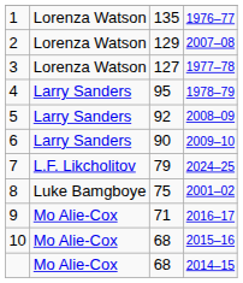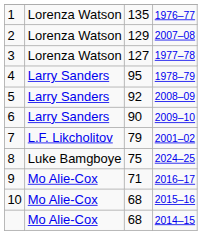 <table class="wikitable">
 <tr>
 </tr>
 <tr>
 <td>1</td>
 <td>Lorenza Watson</td>
 <td>135</td>
 <td style="font-size:80%;"><a href='#'>1976–77</a></td>
 </tr>
 <tr>
 <td>2</td>
 <td>Lorenza Watson</td>
 <td>129</td>
 <td style="font-size:80%;"><a href='#'>2007–08</a></td>
 </tr>
 <tr>
 <td>3</td>
 <td>Lorenza Watson</td>
 <td>127</td>
 <td style="font-size:80%;"><a href='#'>1977–78</a></td>
 </tr>
 <tr>
 <td>4</td>
 <td><a href='#'>Larry Sanders</a></td>
 <td>95</td>
 <td style="font-size:80%;"><a href='#'>1978–79</a></td>
 </tr>
 <tr>
 <td>5</td>
 <td><a href='#'>Larry Sanders</a></td>
 <td>92</td>
 <td style="font-size:80%;"><a href='#'>2008–09</a></td>
 </tr>
 <tr>
 <td>6</td>
 <td><a href='#'>Larry Sanders</a></td>
 <td>90</td>
 <td style="font-size:80%;"><a href='#'>2009–10</a></td>
 </tr>
 <tr>
 <td>7</td>
 <td><a href='#'>L.F. Likcholitov</a></td>
 <td>79</td>
-<td style="font-size:80%;"><a href='#'>2024–25</a></td>
+<td style="font-size:80%;"><a href='#'>2001–02</a></td>
 </tr>
 <tr>
 <td>8</td>
 <td>Luke Bamgboye</td>
 <td>75</td>
-<td style="font-size:80%;"><a href='#'>2001–02</a></td>
+<td style="font-size:80%;"><a href='#'>2024–25</a></td>
 </tr>
 <tr>
 <td>9</td>
 <td><a href='#'>Mo Alie-Cox</a></td>
 <td>71</td>
 <td style="font-size:80%;"><a href='#'>2016–17</a></td>
 </tr>
 <tr>
 <td>10</td>
 <td><a href='#'>Mo Alie-Cox</a></td>
 <td>68</td>
 <td style="font-size:80%;"><a href='#'>2015–16</a></td>
 </tr>
 <tr>
 <td></td>
 <td><a href='#'>Mo Alie-Cox</a></td>
 <td>68</td>
 <td style="font-size:80%;"><a href='#'>2014–15</a></td>
 </tr>
 </table>
